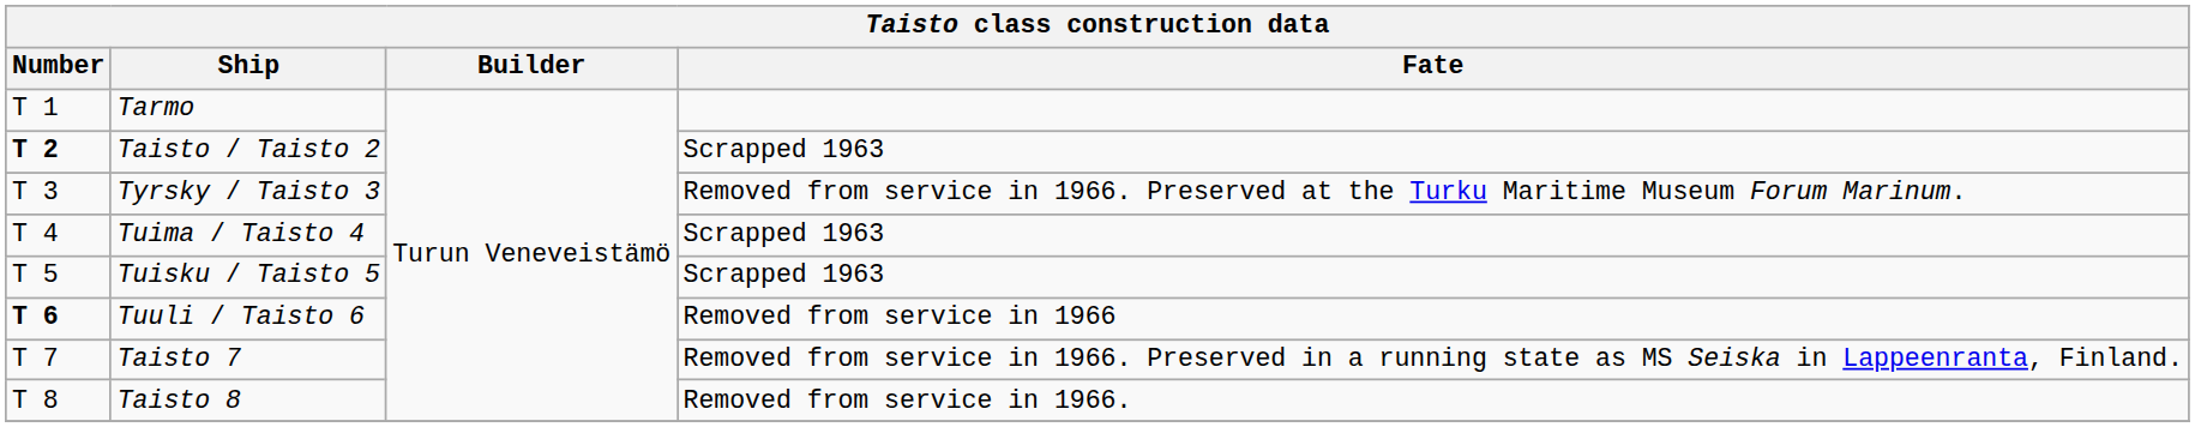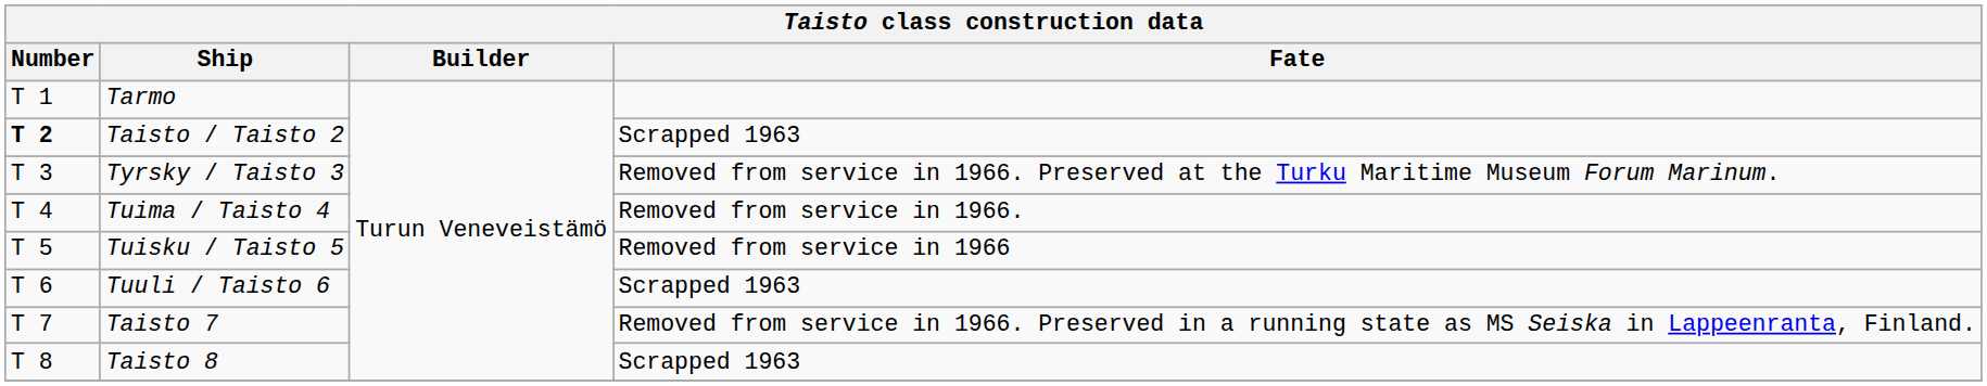 <table class="wikitable" style="font-size:95%;">
 <tr>
 <th colspan="5"><em>Taisto</em> class construction data</th>
 </tr>
 <tr>
 <th scope="col">Number</th>
 <th scope="col">Ship</th>
 <th scope="col">Builder</th>
 <th scope="col">Fate</th>
 </tr>
 <tr>
 <td scope="row">T 1</td>
 <td><em>Tarmo</em></td>
 <td rowspan="8">Turun Veneveistämö</td>
 <td></td>
 </tr>
 <tr>
 <td scope="row"><strong>T 2</strong></td>
 <td><em>Taisto</em> / <em>Taisto 2</em></td>
 <td>Scrapped 1963</td>
 </tr>
 <tr>
 <td>T 3</td>
 <td><em>Tyrsky</em> / <em>Taisto 3</em></td>
 <td>Removed from service in 1966. Preserved at the <a href='#'>Turku</a> Maritime Museum <em>Forum Marinum</em>.</td>
 </tr>
 <tr>
 <td>T 4</td>
 <td><em>Tuima</em> / <em>Taisto 4</em></td>
-<td>Scrapped 1963</td>
+<td>Removed from service in 1966.</td>
 </tr>
 <tr>
 <td>T 5</td>
 <td><em>Tuisku</em> / <em>Taisto 5</em></td>
-<td>Scrapped 1963</td>
+<td>Removed from service in 1966</td>
 </tr>
 <tr>
-<td><strong>T 6</strong></td>
+<td>T 6</td>
 <td><em>Tuuli</em> / <em>Taisto 6</em></td>
-<td>Removed from service in 1966</td>
+<td>Scrapped 1963</td>
 </tr>
 <tr>
 <td>T 7</td>
 <td><em>Taisto 7</em></td>
 <td>Removed from service in 1966. Preserved in a running state as MS <em>Seiska</em> in <a href='#'>Lappeenranta</a>, Finland.</td>
 </tr>
 <tr>
 <td>T 8</td>
 <td><em>Taisto 8</em></td>
-<td>Removed from service in 1966.</td>
+<td>Scrapped 1963</td>
 </tr>
 <tr>
 </tr>
 </table>
